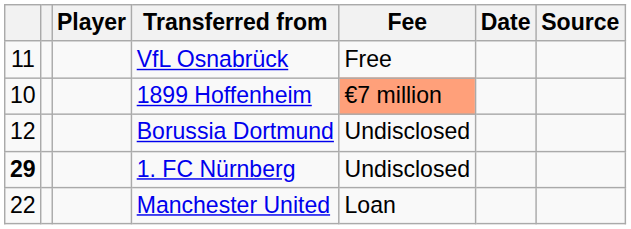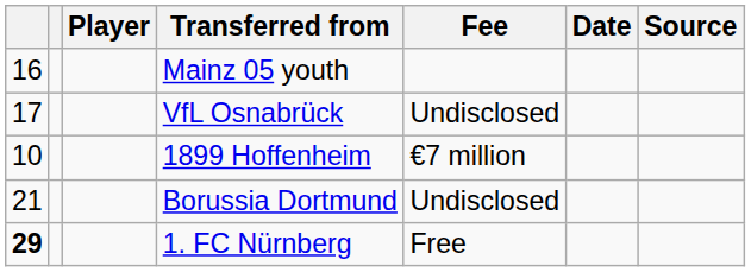 <table class="wikitable plainrowheaders sortable">
 <tr>
 <th></th>
 <th></th>
 <th scope=col>Player</th>
 <th>Transferred from</th>
 <th !scope=col; style="width: 65px;">Fee</th>
 <th scope=col>Date</th>
 <th scope=col>Source</th>
 </tr>
 <tr>
-<td align=center>11</td>
+<td align=center>16</td>
+<td align=center></td>
+<td></td>
+<td> <a href='#'>Mainz 05</a> youth</td>
+<td></td>
+<td></td>
+<td></td>
+</tr>
+<tr>
+<td align=center>17</td>
 <td align=center></td>
 <td></td>
 <td> <a href='#'>VfL Osnabrück</a></td>
-<td>Free</td>
+<td>Undisclosed</td>
 <td></td>
 <td></td>
 </tr>
 <tr>
 <td align=center>10</td>
 <td align=center></td>
 <td></td>
 <td> <a href='#'>1899 Hoffenheim</a></td>
-<td style="background: lightsalmon;">€7 million</td>
+<td>€7 million</td>
 <td></td>
 <td></td>
 </tr>
 <tr>
-<td align=center>12</td>
+<td align=center>21</td>
 <td align=center></td>
 <td></td>
 <td> <a href='#'>Borussia Dortmund</a></td>
 <td>Undisclosed</td>
 <td></td>
 <td></td>
 </tr>
 <tr>
 <td align=center><strong>29</strong></td>
 <td align=center></td>
 <td></td>
 <td> <a href='#'>1. FC Nürnberg</a></td>
-<td>Undisclosed</td>
-<td></td>
-<td></td>
-</tr>
-<tr>
-<td align=center>22</td>
-<td align=center></td>
-<td></td>
-<td> <a href='#'>Manchester United</a></td>
-<td>Loan</td>
+<td>Free</td>
 <td></td>
 <td></td>
 </tr>
 </table>
